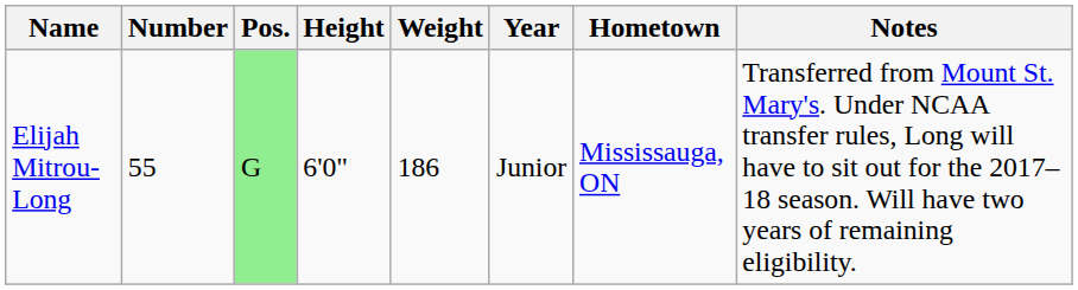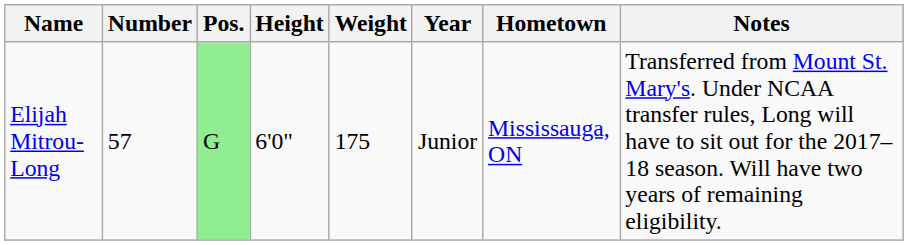 <table class="wikitable sortable" border="1">
 <tr>
 <th>Name</th>
 <th>Number</th>
 <th>Pos.</th>
 <th>Height</th>
 <th>Weight</th>
 <th>Year</th>
 <th>Hometown</th>
 <th class="unsortable">Notes</th>
 </tr>
 <tr>
 <td><a href='#'>Elijah Mitrou-Long</a></td>
-<td>55</td>
+<td>57</td>
 <td style="background: lightgreen;">G</td>
 <td>6'0"</td>
-<td>186</td>
+<td>175</td>
 <td>Junior</td>
 <td><a href='#'>Mississauga, ON</a></td>
 <td>Transferred from <a href='#'>Mount St. Mary's</a>. Under NCAA transfer rules, Long will have to sit out for the 2017–18 season. Will have two years of remaining eligibility.</td>
 </tr>
 </table>
